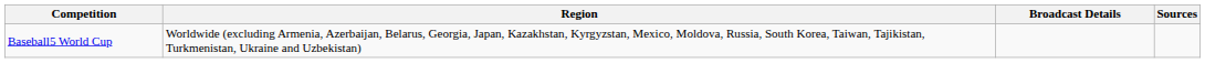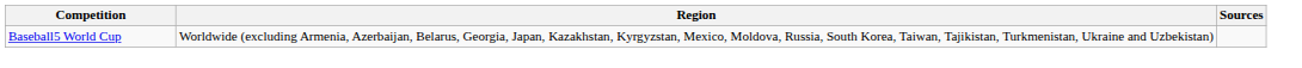 <table class="wikitable">
 <tr>
 <th width="200">Competition</th>
 <th>Region</th>
-<th width="200">Broadcast Details</th>
 <th>Sources</th>
 </tr>
 <tr>
 <td><a href='#'>Baseball5 World Cup</a></td>
 <td>Worldwide (excluding Armenia, Azerbaijan, Belarus, Georgia, Japan, Kazakhstan, Kyrgyzstan, Mexico, Moldova, Russia, South Korea, Taiwan, Tajikistan, Turkmenistan, Ukraine and Uzbekistan)</td>
 <td></td>
-<td></td>
 </tr>
 </table>
